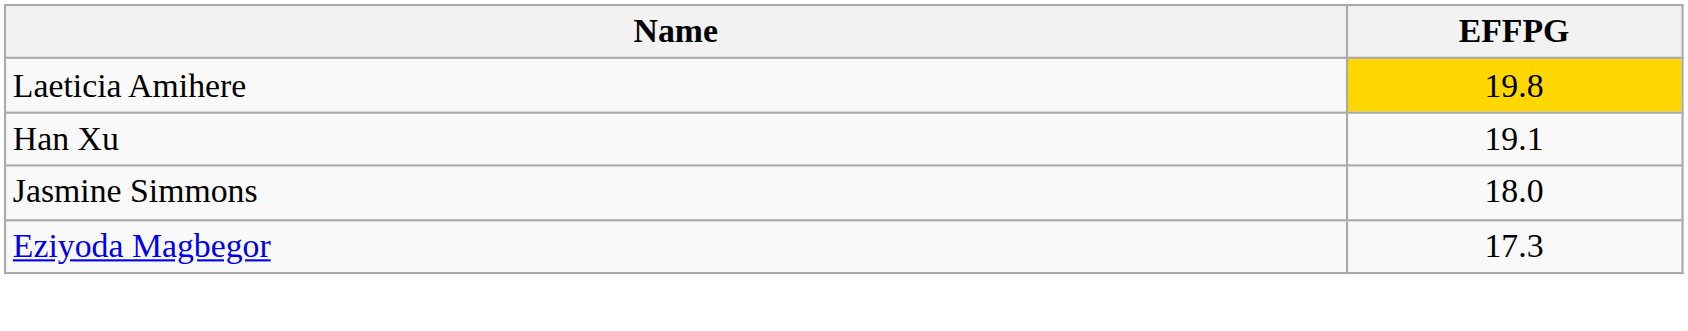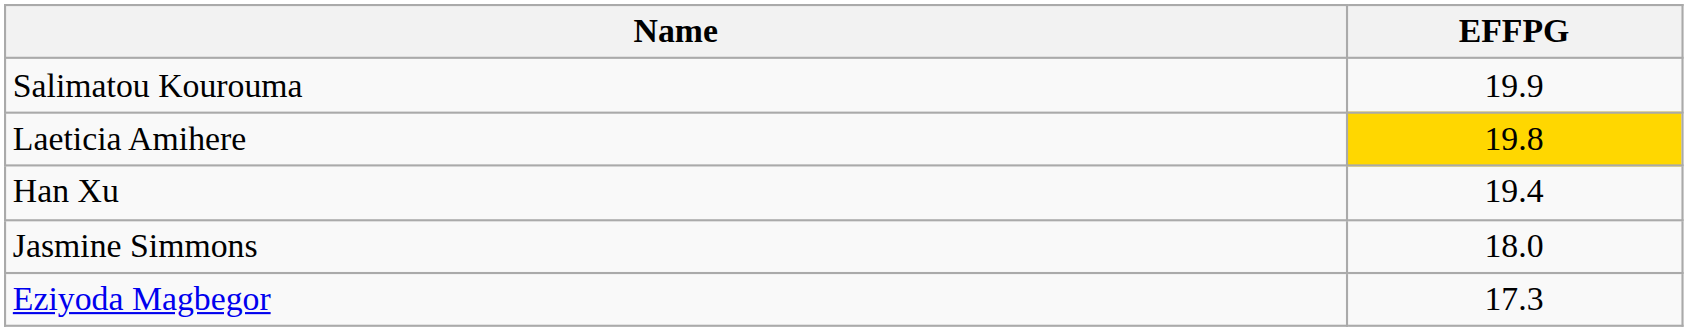 <table class=wikitable width="90%">
 <tr>
 <th width="80%">Name</th>
 <th width="20%">EFFPG</th>
+</tr>
+<tr>
+<td> Salimatou Kourouma</td>
+<td align=center>19.9</td>
 </tr>
 <tr>
 <td> Laeticia Amihere</td>
 <td align=center style="background: gold;">19.8</td>
 </tr>
 <tr>
 <td> Han Xu</td>
-<td align=center>19.1</td>
+<td align=center>19.4</td>
 </tr>
 <tr>
 <td> Jasmine Simmons</td>
 <td align=center>18.0</td>
 </tr>
 <tr>
 <td> <a href='#'>Eziyoda Magbegor</a></td>
 <td align=center>17.3</td>
 </tr>
 </table>
